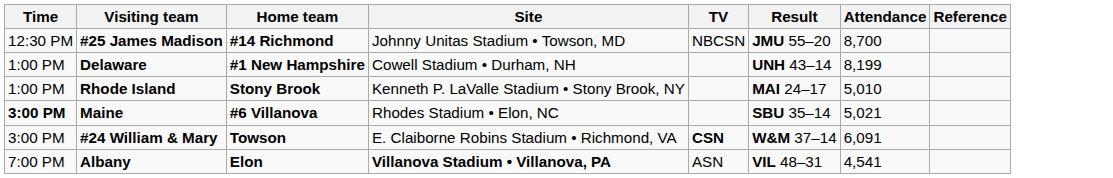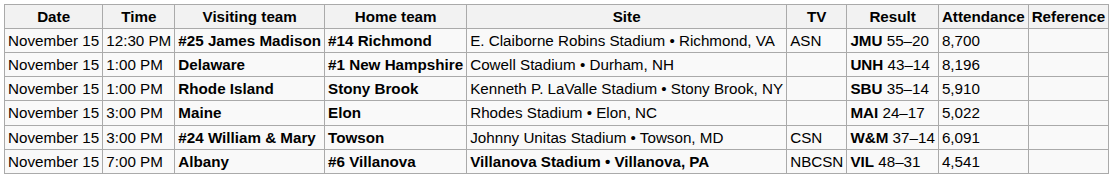 <table class="wikitable" style="font-size:95%;">
 <tr>
+<th>Date</th>
 <th>Time</th>
 <th>Visiting team</th>
 <th>Home team</th>
 <th>Site</th>
 <th>TV</th>
 <th>Result</th>
 <th>Attendance</th>
 <th class="unsortable">Reference</th>
 </tr>
 <tr bgcolor=>
+<td>November 15</td>
 <td>12:30 PM</td>
 <td><strong>#25 James Madison</strong></td>
 <td><strong>#14 Richmond</strong></td>
-<td>Johnny Unitas Stadium • Towson, MD</td>
-<td>NBCSN</td>
+<td>E. Claiborne Robins Stadium • Richmond, VA</td>
+<td>ASN</td>
 <td><strong>JMU</strong> 55–20</td>
 <td>8,700</td>
 <td></td>
 </tr>
 <tr bgcolor=>
+<td>November 15</td>
 <td>1:00 PM</td>
 <td><strong>Delaware</strong></td>
 <td><strong>#1 New Hampshire</strong></td>
 <td>Cowell Stadium • Durham, NH</td>
 <td></td>
 <td><strong>UNH</strong> 43–14</td>
-<td>8,199</td>
+<td>8,196</td>
 <td></td>
 </tr>
 <tr bgcolor=>
+<td>November 15</td>
 <td>1:00 PM</td>
 <td><strong>Rhode Island</strong></td>
 <td><strong>Stony Brook</strong></td>
 <td>Kenneth P. LaValle Stadium • Stony Brook, NY</td>
 <td></td>
-<td><strong>MAI</strong> 24–17</td>
-<td>5,010</td>
+<td><strong>SBU</strong> 35–14</td>
+<td>5,910</td>
 <td></td>
 </tr>
 <tr bgcolor=>
-<td><strong>3:00 PM</strong></td>
+<td>November 15</td>
+<td>3:00 PM</td>
 <td><strong>Maine</strong></td>
-<td><strong>#6 Villanova</strong></td>
+<td><strong>Elon</strong></td>
 <td>Rhodes Stadium • Elon, NC</td>
 <td></td>
-<td><strong>SBU</strong> 35–14</td>
-<td>5,021</td>
+<td><strong>MAI</strong> 24–17</td>
+<td>5,022</td>
 <td></td>
 </tr>
 <tr bgcolor=>
+<td>November 15</td>
 <td>3:00 PM</td>
 <td><strong>#24 William & Mary</strong></td>
 <td><strong>Towson</strong></td>
-<td>E. Claiborne Robins Stadium • Richmond, VA</td>
-<td><strong>CSN</strong></td>
+<td>Johnny Unitas Stadium • Towson, MD</td>
+<td>CSN</td>
 <td><strong>W&M</strong> 37–14</td>
 <td>6,091</td>
 <td></td>
 </tr>
 <tr bgcolor=>
+<td>November 15</td>
 <td>7:00 PM</td>
 <td><strong>Albany</strong></td>
-<td><strong>Elon</strong></td>
+<td><strong>#6 Villanova</strong></td>
 <td><strong>Villanova Stadium • Villanova, PA</strong></td>
-<td>ASN</td>
+<td>NBCSN</td>
 <td><strong>VIL</strong> 48–31</td>
 <td>4,541</td>
 <td></td>
 </tr>
 </table>
